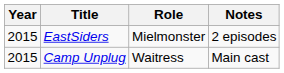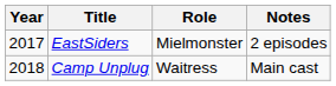 <table class="wikitable sortable">
 <tr>
 <th>Year</th>
 <th>Title</th>
 <th>Role</th>
 <th class="unsortable">Notes</th>
 </tr>
 <tr>
-<td>2015</td>
+<td>2017</td>
 <td><em><a href='#'>EastSiders</a></em></td>
 <td>Mielmonster</td>
 <td>2 episodes</td>
 </tr>
 <tr>
-<td>2015</td>
+<td>2018</td>
 <td><em><a href='#'>Camp Unplug</a></em></td>
 <td>Waitress</td>
 <td>Main cast</td>
 </tr>
 </table>
